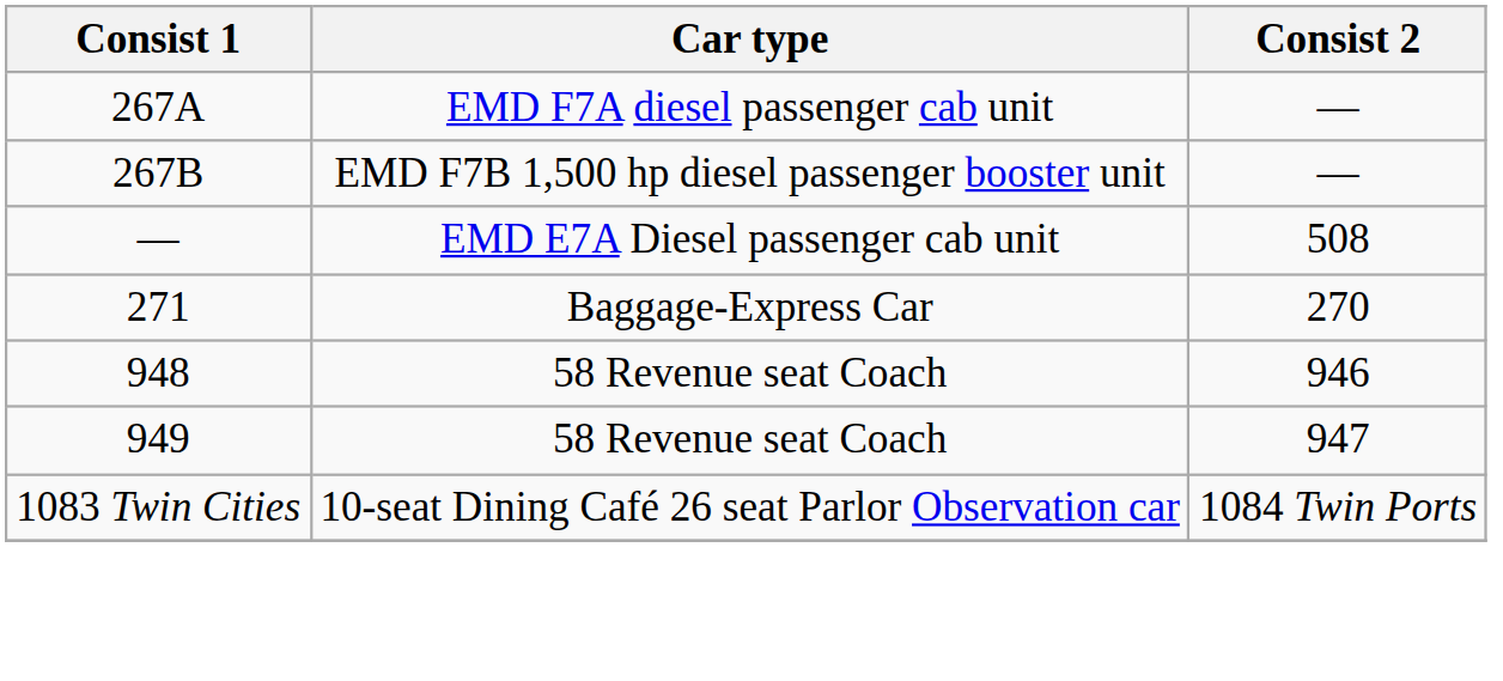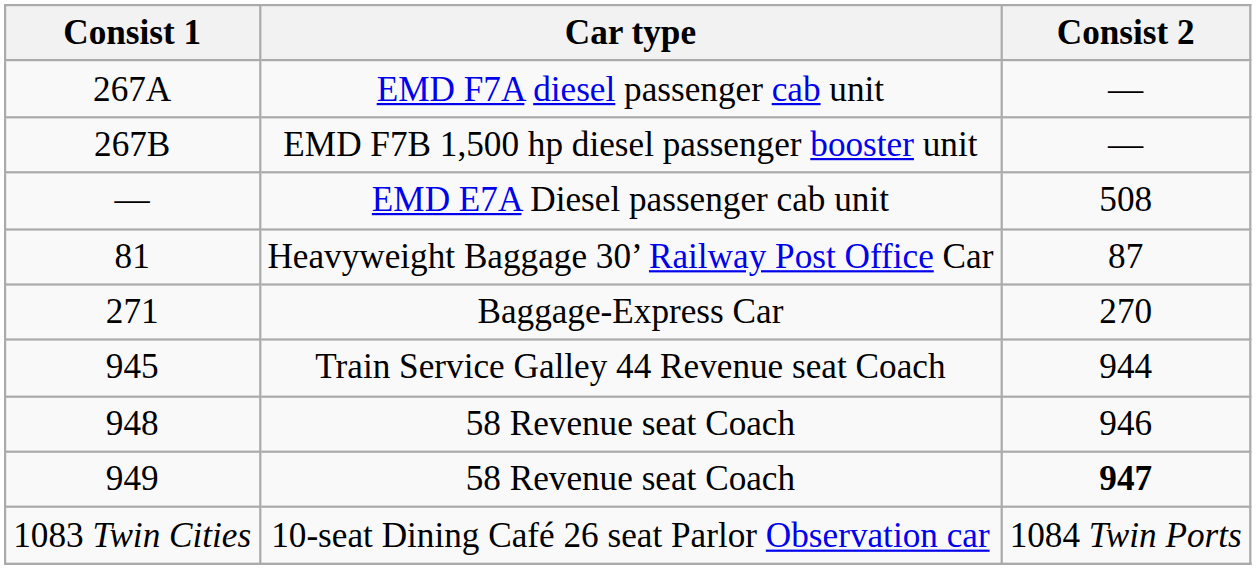 <table class=wikitable style=text-align:center>
 <tr>
 <th>Consist 1</th>
 <th>Car type</th>
 <th>Consist 2</th>
 </tr>
 <tr>
 <td>267A</td>
 <td><a href='#'>EMD F7A</a>  <a href='#'>diesel</a> passenger <a href='#'>cab</a> unit</td>
 <td>—</td>
 </tr>
 <tr>
 <td>267B</td>
 <td>EMD F7B 1,500 hp diesel passenger <a href='#'>booster</a> unit</td>
 <td>—</td>
 </tr>
 <tr>
 <td>—</td>
 <td><a href='#'>EMD E7A</a>  Diesel passenger cab unit</td>
 <td>508</td>
 </tr>
 <tr>
+<td>81</td>
+<td>Heavyweight Baggage 30’ <a href='#'>Railway Post Office</a> Car</td>
+<td>87</td>
+</tr>
+<tr>
 <td>271</td>
 <td>Baggage-Express Car</td>
 <td>270</td>
+</tr>
+<tr>
+<td>945</td>
+<td>Train Service Galley 44 Revenue seat Coach</td>
+<td>944</td>
 </tr>
 <tr>
 <td>948</td>
 <td>58 Revenue seat Coach</td>
 <td>946</td>
 </tr>
 <tr>
 <td>949</td>
 <td>58 Revenue seat Coach</td>
-<td>947</td>
+<td><strong>947</strong></td>
 </tr>
 <tr>
 <td>1083 <em>Twin Cities</em></td>
 <td>10-seat Dining Café 26 seat Parlor <a href='#'>Observation car</a></td>
 <td>1084 <em>Twin Ports</em></td>
 </tr>
 <tr>
 </tr>
 </table>
